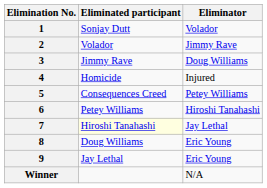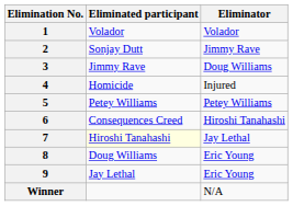 <table class="wikitable">
 <tr>
 <th scope="col">Elimination No.</th>
 <th scope="col">Eliminated participant</th>
 <th scope="col">Eliminator</th>
 </tr>
 <tr>
 <th scope="row">1</th>
-<td><a href='#'>Sonjay Dutt</a></td>
+<td><a href='#'>Volador</a></td>
 <td><a href='#'>Volador</a></td>
 </tr>
 <tr>
 <th scope="row">2</th>
-<td><a href='#'>Volador</a></td>
+<td><a href='#'>Sonjay Dutt</a></td>
 <td><a href='#'>Jimmy Rave</a></td>
 </tr>
 <tr>
 <th scope="row">3</th>
 <td><a href='#'>Jimmy Rave</a></td>
 <td><a href='#'>Doug Williams</a></td>
 </tr>
 <tr>
 <th scope="row">4</th>
 <td><a href='#'>Homicide</a></td>
 <td>Injured</td>
 </tr>
 <tr>
 <th scope="row">5</th>
-<td><a href='#'>Consequences Creed</a></td>
+<td><a href='#'>Petey Williams</a></td>
 <td><a href='#'>Petey Williams</a></td>
 </tr>
 <tr>
 <th scope="row">6</th>
-<td><a href='#'>Petey Williams</a></td>
+<td><a href='#'>Consequences Creed</a></td>
 <td><a href='#'>Hiroshi Tanahashi</a></td>
 </tr>
 <tr>
 <th scope="row">7</th>
 <td style="background: lightyellow;"><a href='#'>Hiroshi Tanahashi</a></td>
 <td><a href='#'>Jay Lethal</a></td>
 </tr>
 <tr>
 <th scope="row">8</th>
 <td><a href='#'>Doug Williams</a></td>
 <td><a href='#'>Eric Young</a></td>
 </tr>
 <tr>
 <th scope="row">9</th>
 <td><a href='#'>Jay Lethal</a></td>
 <td><a href='#'>Eric Young</a></td>
 </tr>
 <tr>
 <th scope="row">Winner</th>
 <td></td>
 <td>N/A</td>
 </tr>
 </table>
